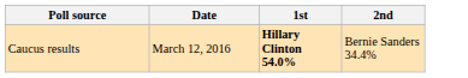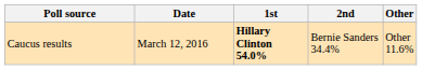 <table class="wikitable">
 <tr>
 <th style="width:180px;">Poll source</th>
 <th style="width:135px;">Date</th>
 <th style="width:100px;">1st</th>
 <th style="width:100px;">2nd</th>
+<th>Other</th>
 </tr>
 <tr style="background:Moccasin;">
 <td>Caucus results</td>
 <td>March 12, 2016</td>
 <td><strong>Hillary Clinton <br> 54.0%</strong></td>
 <td>Bernie Sanders <br> 34.4%</td>
+<td>Other <br> 11.6%</td>
 </tr>
 </table>
